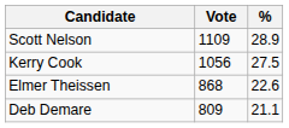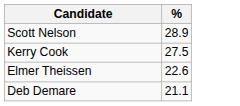 <table class="wikitable">
 <tr>
 <th bgcolor="#DDDDFF" width="200px">Candidate</th>
-<th bgcolor="#DDDDFF" width="50px">Vote</th>
 <th bgcolor="#DDDDFF" width="30px">%</th>
 </tr>
 <tr>
 <td>Scott Nelson</td>
-<td>1109</td>
 <td>28.9</td>
 </tr>
 <tr>
 <td>Kerry Cook</td>
-<td>1056</td>
 <td>27.5</td>
 </tr>
 <tr>
 <td>Elmer Theissen</td>
-<td>868</td>
 <td>22.6</td>
 </tr>
 <tr>
 <td>Deb Demare</td>
-<td>809</td>
 <td>21.1</td>
 </tr>
 </table>
